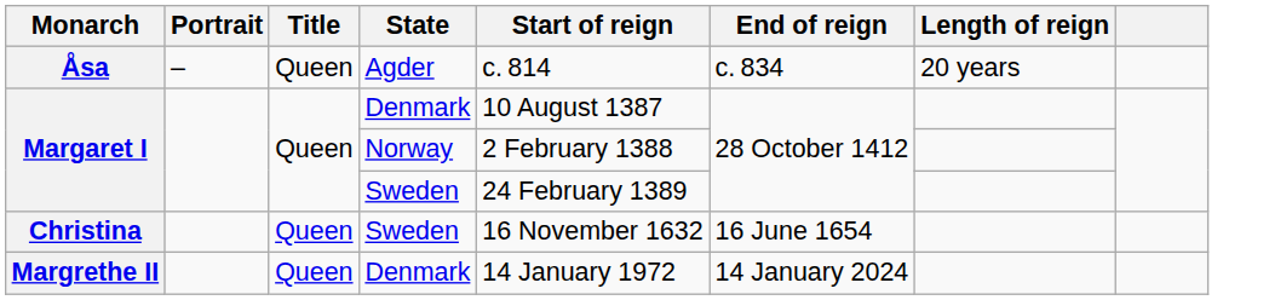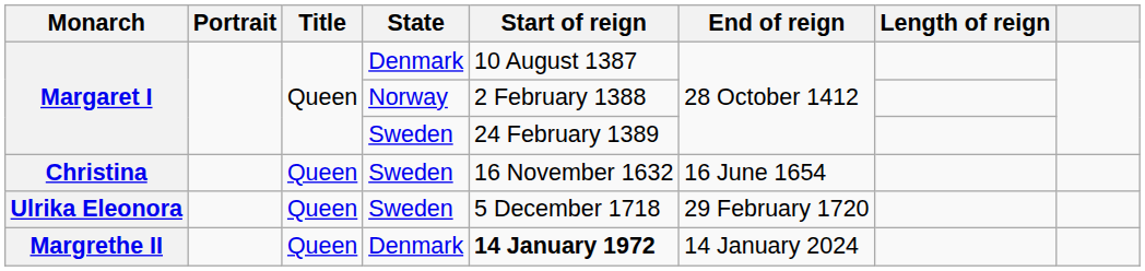 <table class="wikitable sortable">
 <tr>
 <th>Monarch</th>
 <th>Portrait</th>
 <th>Title</th>
 <th>State</th>
 <th>Start of reign</th>
 <th>End of reign</th>
 <th>Length of reign</th>
 <th class="unsortable" width=50px></th>
-</tr>
-<tr>
-<th><a href='#'>Åsa</a></th>
-<td>–</td>
-<td>Queen</td>
-<td><a href='#'>Agder</a></td>
-<td>c. 814</td>
-<td>c. 834</td>
-<td>20 years</td>
-<td></td>
 </tr>
 <tr>
 <th rowspan="3"><a href='#'>Margaret I</a></th>
 <td rowspan="3"></td>
 <td rowspan="3">Queen</td>
 <td><a href='#'>Denmark</a></td>
 <td>10 August 1387</td>
 <td rowspan="3">28 October 1412</td>
 <td></td>
 <td rowspan="3"></td>
 </tr>
 <tr>
 <td><a href='#'>Norway</a></td>
 <td>2 February 1388</td>
 <td></td>
 </tr>
 <tr>
 <td><a href='#'>Sweden</a></td>
 <td>24 February 1389</td>
 <td></td>
 </tr>
 <tr>
 <th><a href='#'>Christina</a></th>
 <td></td>
 <td><a href='#'>Queen</a></td>
 <td><a href='#'>Sweden</a></td>
 <td>16 November 1632</td>
 <td>16 June 1654</td>
 <td></td>
 <td></td>
 </tr>
 <tr>
+<th><a href='#'>Ulrika Eleonora</a></th>
+<td></td>
+<td><a href='#'>Queen</a></td>
+<td><a href='#'>Sweden</a></td>
+<td>5 December 1718</td>
+<td>29 February 1720</td>
+<td></td>
+<td></td>
+</tr>
+<tr>
 <th><a href='#'>Margrethe II</a></th>
 <td></td>
 <td><a href='#'>Queen</a></td>
 <td><a href='#'>Denmark</a></td>
-<td>14 January 1972</td>
+<td><strong>14 January 1972</strong></td>
 <td>14 January 2024</td>
 <td></td>
 <td></td>
 </tr>
 </table>
